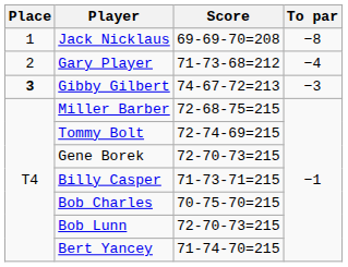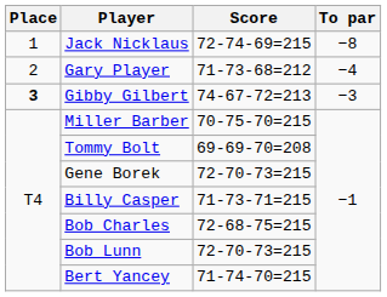 <table class=wikitable>
 <tr>
 <th>Place</th>
 <th>Player</th>
 <th>Score</th>
 <th>To par</th>
 </tr>
 <tr>
 <td align=center>1</td>
 <td> <a href='#'>Jack Nicklaus</a></td>
-<td>69-69-70=208</td>
+<td>72-74-69=215</td>
 <td align=center>−8</td>
 </tr>
 <tr>
 <td align=center>2</td>
 <td> <a href='#'>Gary Player</a></td>
 <td>71-73-68=212</td>
 <td align=center>−4</td>
 </tr>
 <tr>
 <td align=center><strong>3</strong></td>
 <td> <a href='#'>Gibby Gilbert</a></td>
 <td>74-67-72=213</td>
 <td align=center>−3</td>
 </tr>
 <tr>
 <td rowspan=7 align=center>T4</td>
 <td> <a href='#'>Miller Barber</a></td>
-<td>72-68-75=215</td>
+<td>70-75-70=215</td>
 <td rowspan=7 align=center>−1</td>
 </tr>
 <tr>
 <td> <a href='#'>Tommy Bolt</a></td>
-<td>72-74-69=215</td>
+<td>69-69-70=208</td>
 </tr>
 <tr>
 <td> Gene Borek</td>
 <td>72-70-73=215</td>
 </tr>
 <tr>
 <td> <a href='#'>Billy Casper</a></td>
 <td>71-73-71=215</td>
 </tr>
 <tr>
 <td> <a href='#'>Bob Charles</a></td>
-<td>70-75-70=215</td>
+<td>72-68-75=215</td>
 </tr>
 <tr>
 <td> <a href='#'>Bob Lunn</a></td>
 <td>72-70-73=215</td>
 </tr>
 <tr>
 <td> <a href='#'>Bert Yancey</a></td>
 <td>71-74-70=215</td>
 </tr>
 </table>
